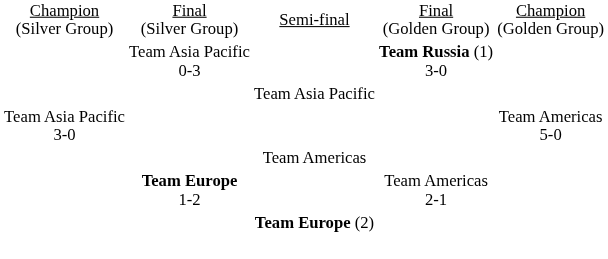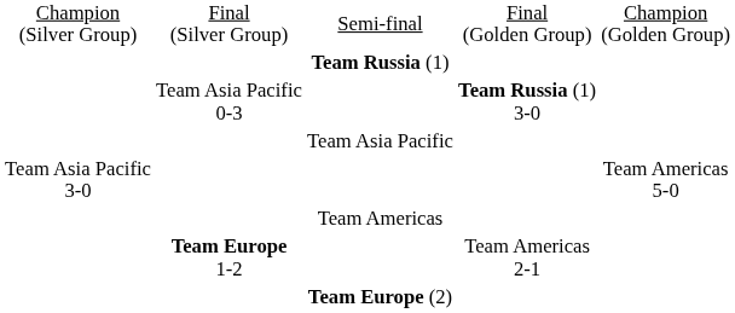 <table>
 <tr align=center>
 <td><u>Champion</u><br>(Silver Group)</td>
 <td><u>Final</u><br>(Silver Group)</td>
 <td><u>Semi-final</u></td>
 <td><u>Final</u><br>(Golden Group)</td>
 <td><u>Champion</u><br>(Golden Group)</td>
+</tr>
+<tr align=center>
+<td></td>
+<td></td>
+<td><strong>Team Russia</strong> (1)</td>
+<td></td>
+<td></td>
 </tr>
 <tr align=center>
 <td></td>
 <td>Team Asia Pacific<br>0-3</td>
 <td></td>
 <td><strong>Team Russia</strong> (1)<br>3-0</td>
 <td></td>
 </tr>
 <tr align=center>
 <td></td>
 <td></td>
 <td>Team Asia Pacific</td>
 <td></td>
 <td></td>
 </tr>
 <tr align=center>
 <td>Team Asia Pacific<br>3-0</td>
 <td></td>
 <td></td>
 <td></td>
 <td>Team Americas <br>5-0</td>
 </tr>
 <tr align=center>
 <td></td>
 <td></td>
 <td>Team Americas</td>
 <td></td>
 <td></td>
 </tr>
 <tr align=center>
 <td></td>
 <td><strong>Team Europe</strong><br>1-2</td>
 <td></td>
 <td>Team Americas<br>2-1</td>
 <td></td>
 </tr>
 <tr align=center>
 <td></td>
 <td></td>
 <td><strong>Team Europe</strong> (2)</td>
 </tr>
 </table>
